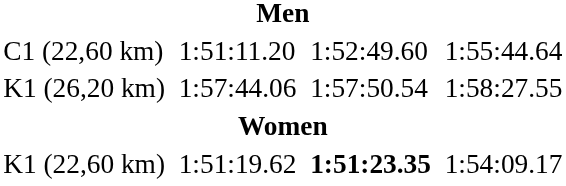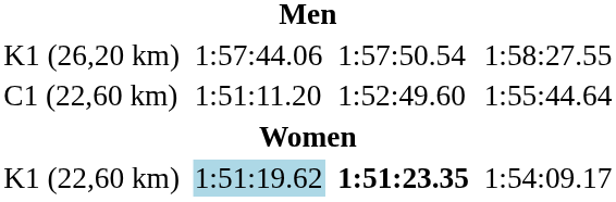 <table>
 <tr>
 <th colspan=7>Men</th>
+</tr>
+<tr>
+<td>K1 (26,20 km)</td>
+<td></td>
+<td>1:57:44.06</td>
+<td></td>
+<td>1:57:50.54</td>
+<td></td>
+<td>1:58:27.55</td>
 </tr>
 <tr>
 <td>C1 (22,60 km)</td>
 <td></td>
 <td>1:51:11.20</td>
 <td></td>
 <td>1:52:49.60</td>
 <td></td>
 <td>1:55:44.64</td>
 </tr>
 <tr>
-<td>K1 (26,20 km)</td>
-<td></td>
-<td>1:57:44.06</td>
-<td></td>
-<td>1:57:50.54</td>
-<td></td>
-<td>1:58:27.55</td>
-</tr>
-<tr>
 <th colspan=7>Women</th>
 </tr>
 <tr>
 <td>K1 (22,60 km)</td>
 <td></td>
-<td>1:51:19.62</td>
+<td style="background: lightblue;">1:51:19.62</td>
 <td></td>
 <td><strong>1:51:23.35</strong></td>
 <td></td>
 <td>1:54:09.17</td>
 </tr>
 </table>
